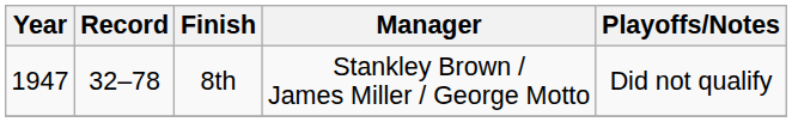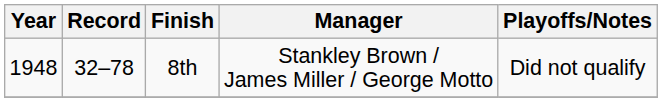 <table class="wikitable" style="text-align:center">
 <tr>
 <th>Year</th>
 <th>Record</th>
 <th>Finish</th>
 <th>Manager</th>
 <th>Playoffs/Notes</th>
 </tr>
 <tr align=center>
-<td>1947</td>
+<td>1948</td>
 <td>32–78</td>
 <td>8th</td>
 <td>Stankley Brown /<br> James Miller / George Motto</td>
 <td>Did not qualify</td>
 </tr>
 <tr align=center>
 </tr>
 </table>
